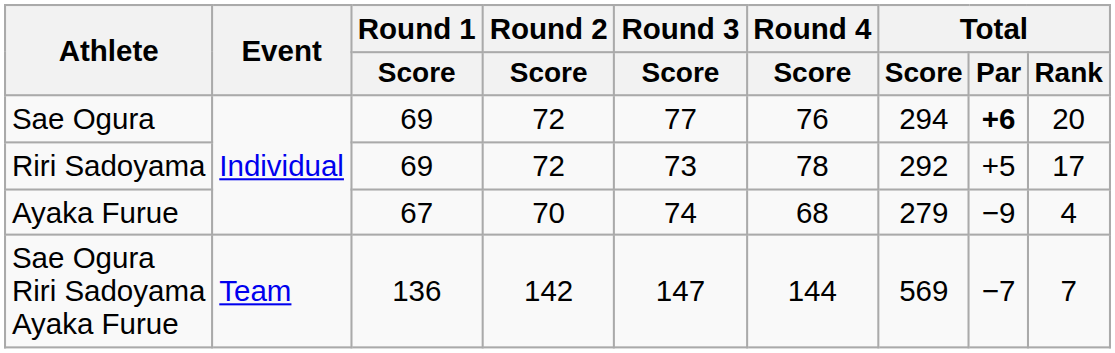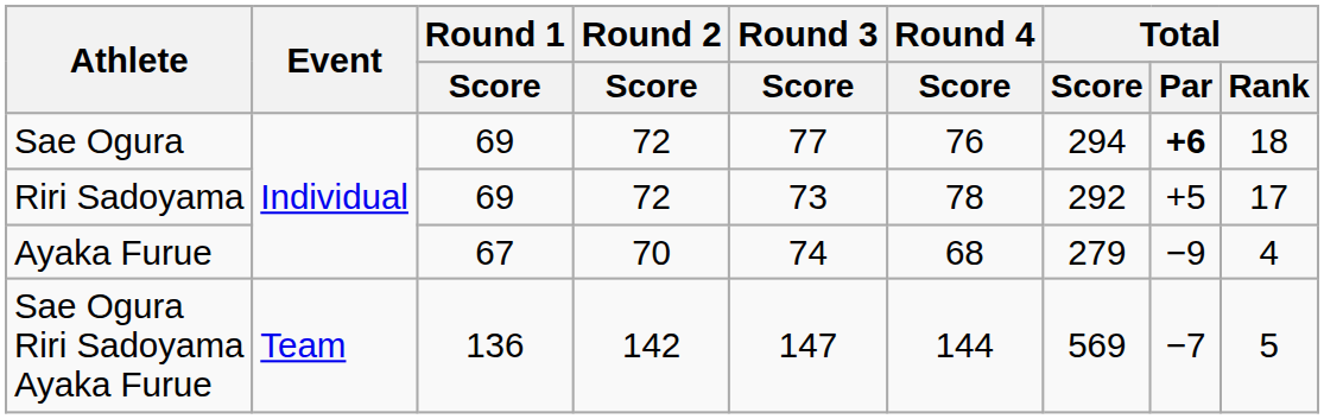 <table class=wikitable style=font-size:90%;text-align:center>
 <tr>
 <th rowspan=2>Athlete</th>
 <th rowspan=2>Event</th>
 <th>Round 1</th>
 <th>Round 2</th>
 <th>Round 3</th>
 <th>Round 4</th>
 <th colspan=3>Total</th>
 </tr>
 <tr style="font-size:95%">
 <th>Score</th>
 <th>Score</th>
 <th>Score</th>
 <th>Score</th>
 <th>Score</th>
 <th>Par</th>
 <th>Rank</th>
 </tr>
 <tr>
 <td style="text-align:left">Sae Ogura</td>
 <td style="text-align:left" rowspan=3><a href='#'>Individual</a></td>
 <td>69</td>
 <td>72</td>
 <td>77</td>
 <td>76</td>
 <td>294</td>
 <td><strong>+6</strong></td>
-<td>20</td>
+<td>18</td>
 </tr>
 <tr>
 <td style="text-align:left">Riri Sadoyama</td>
 <td>69</td>
 <td>72</td>
 <td>73</td>
 <td>78</td>
 <td>292</td>
 <td>+5</td>
 <td>17</td>
 </tr>
 <tr>
 <td style="text-align:left">Ayaka Furue</td>
 <td>67</td>
 <td>70</td>
 <td>74</td>
 <td>68</td>
 <td>279</td>
 <td>−9</td>
 <td>4</td>
 </tr>
 <tr>
 <td style="text-align:left">Sae Ogura<br>Riri Sadoyama<br>Ayaka Furue</td>
 <td style="text-align:left"><a href='#'>Team</a></td>
 <td>136</td>
 <td>142</td>
 <td>147</td>
 <td>144</td>
 <td>569</td>
 <td>−7</td>
-<td>7</td>
+<td>5</td>
 </tr>
 </table>
